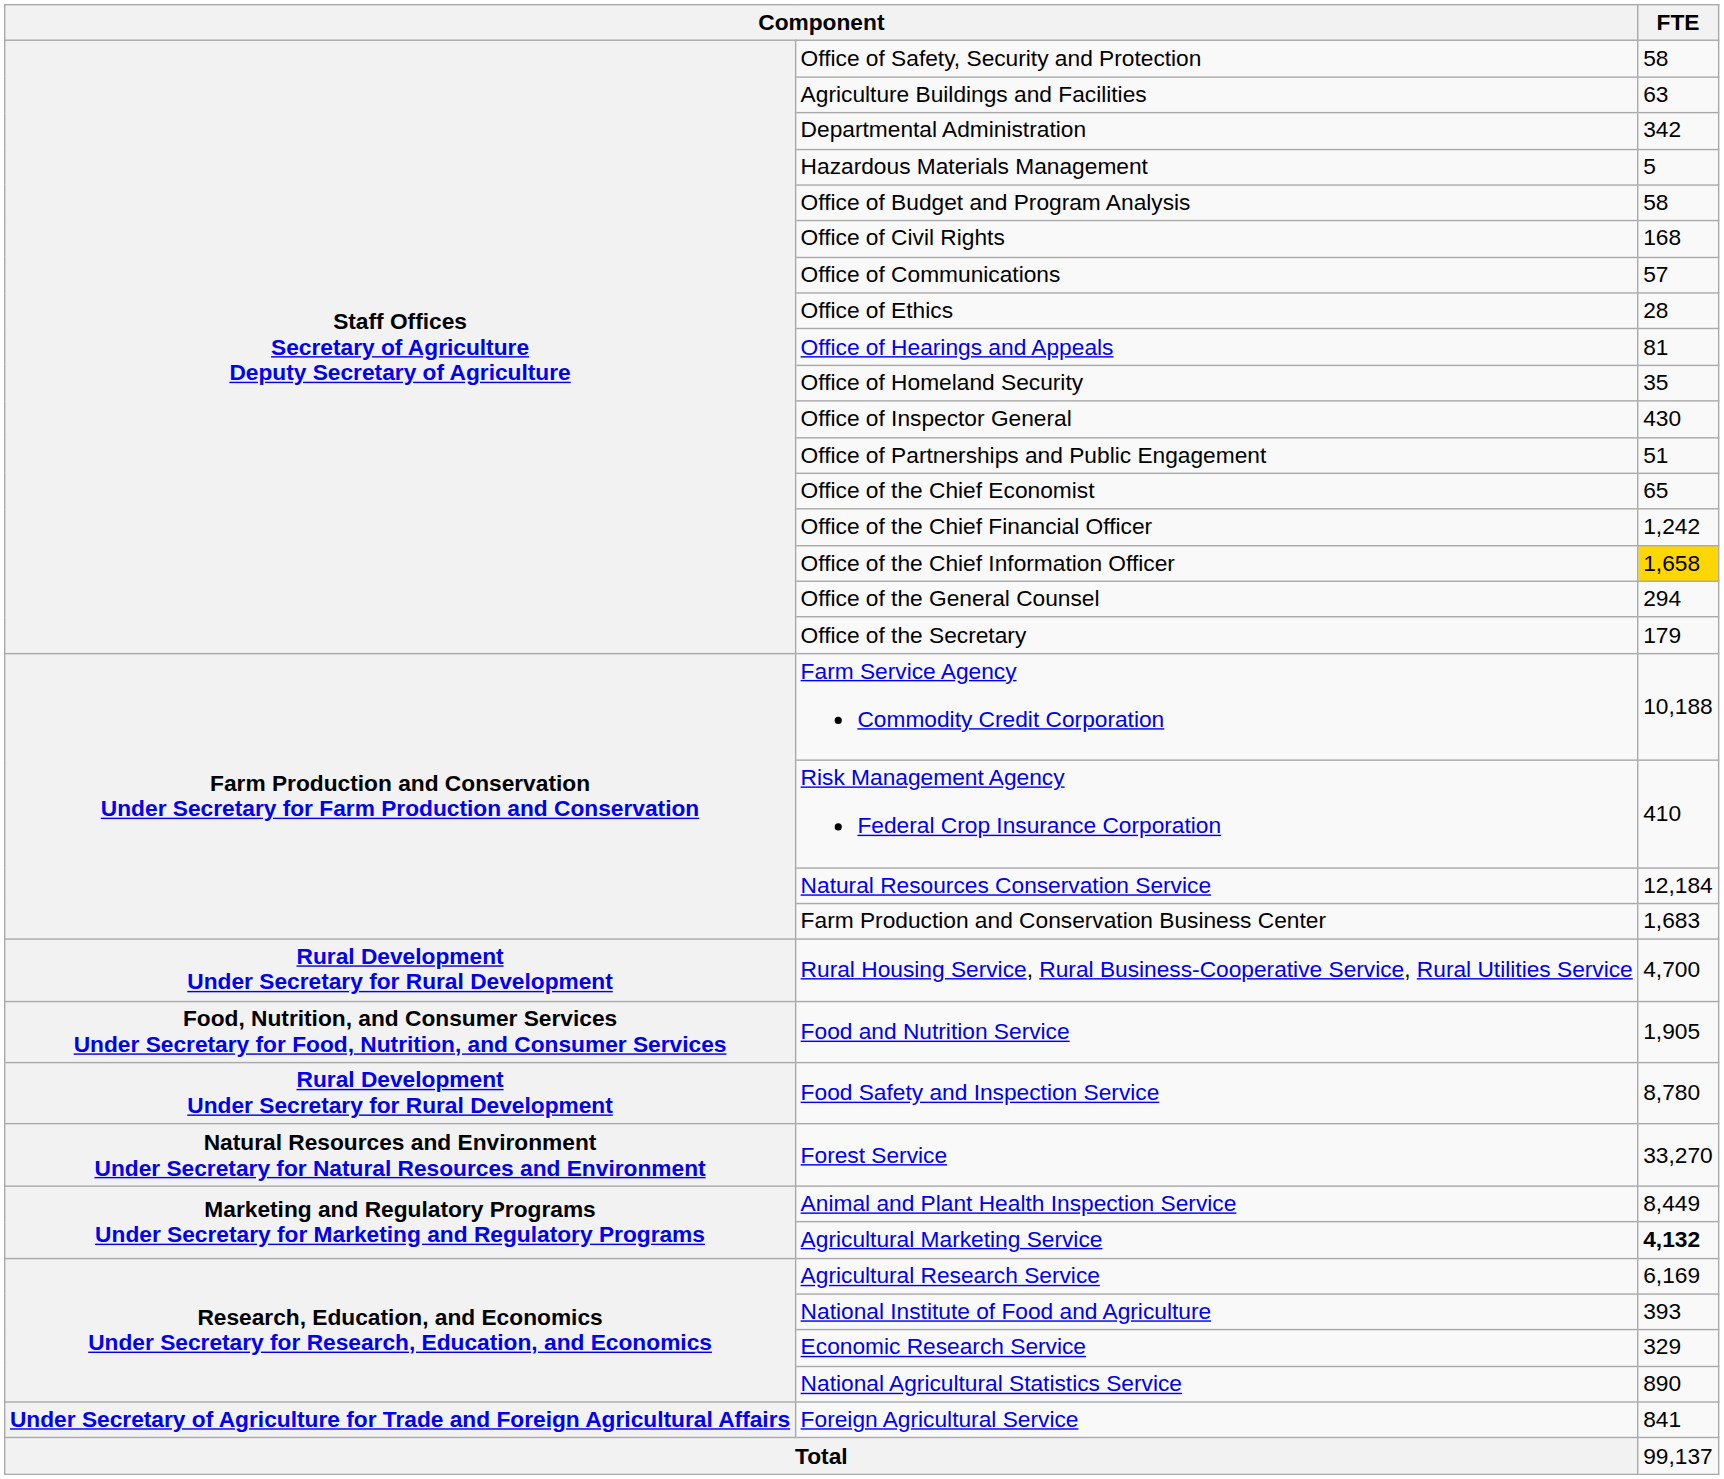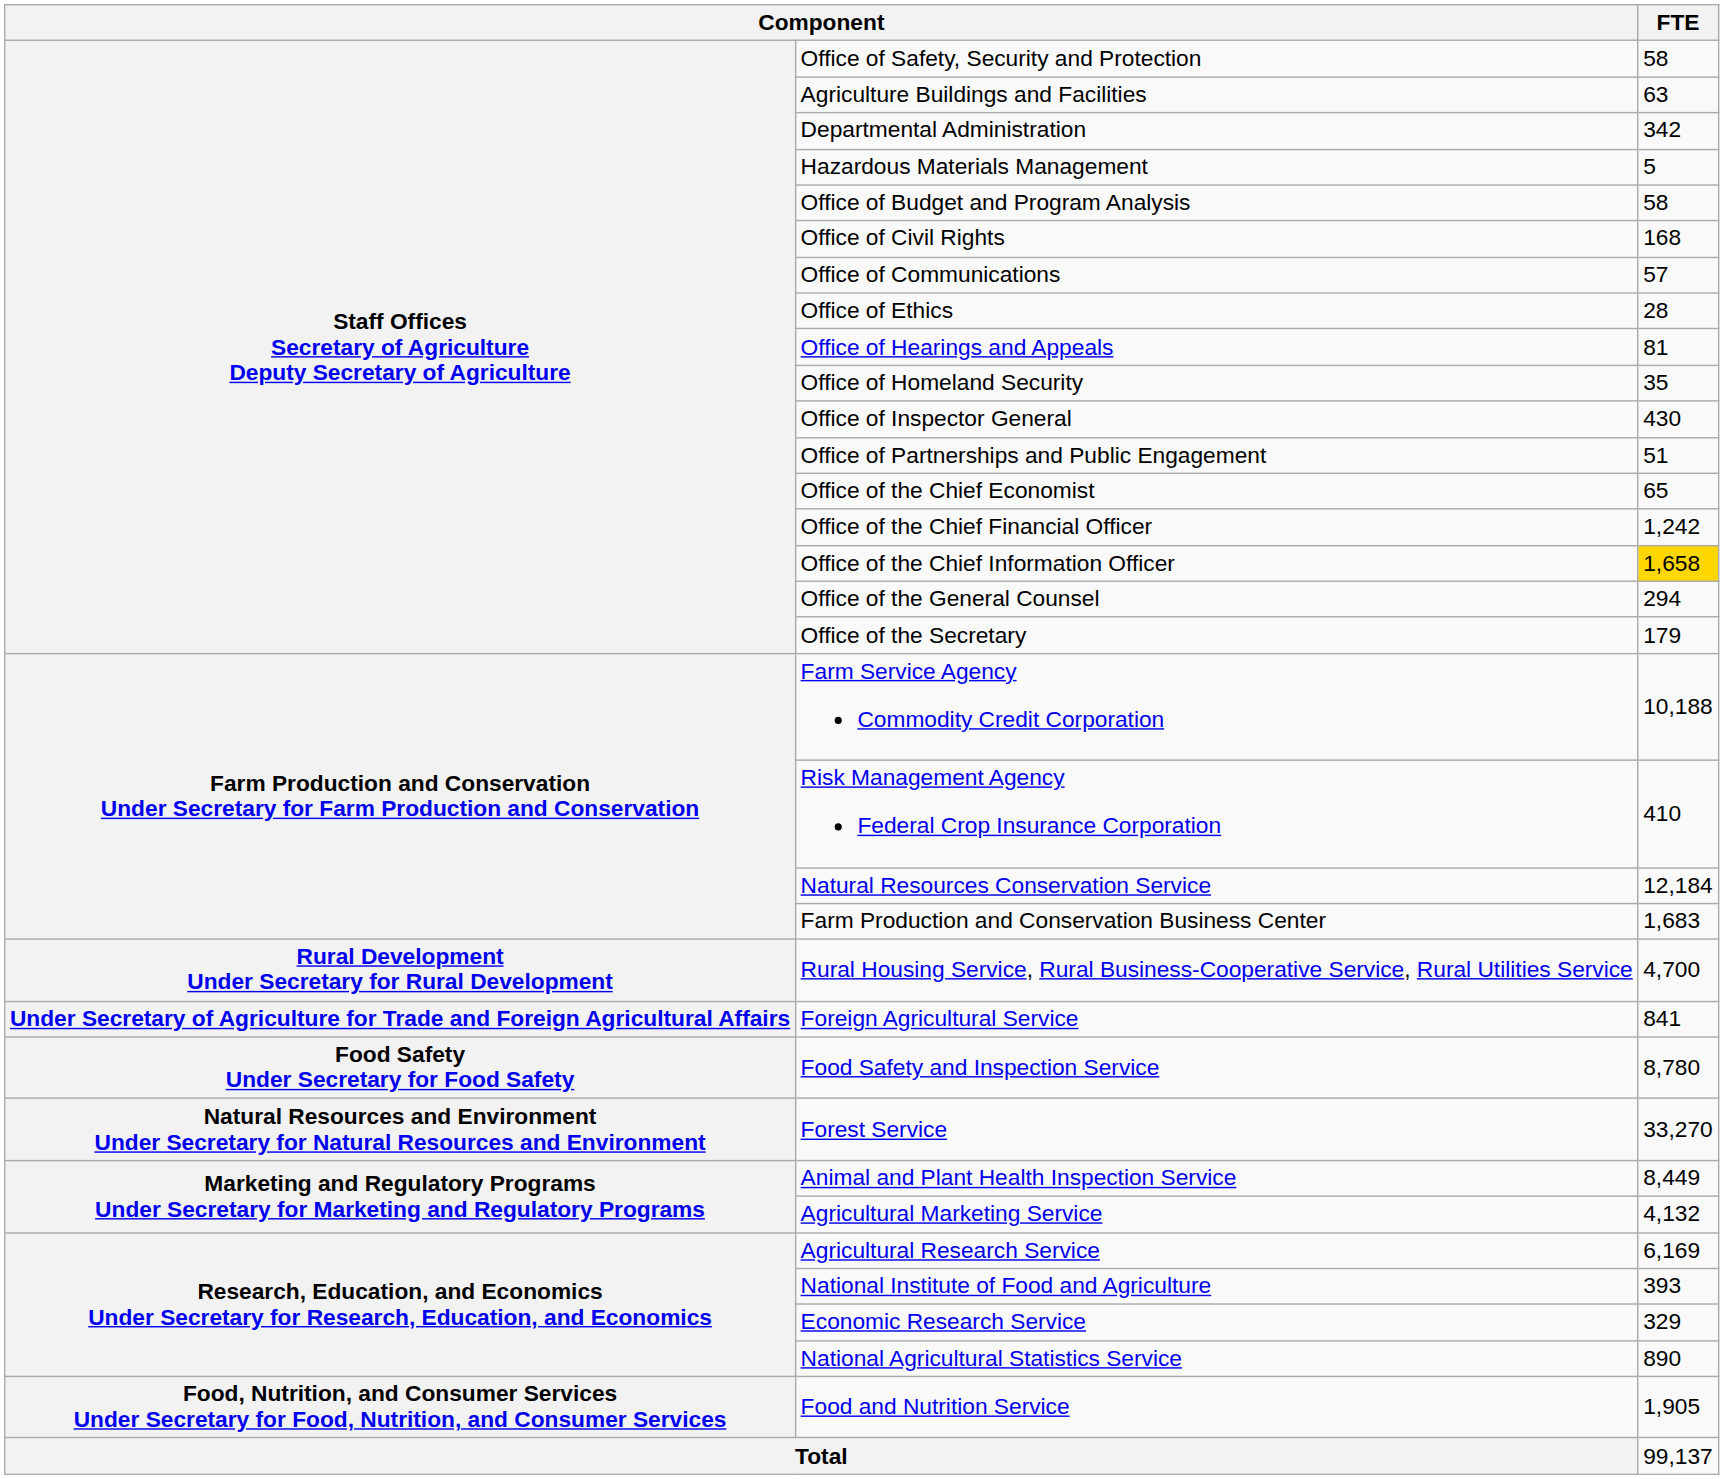 <table class="wikitable sortable">
 <tr>
 <th colspan="2" scope="col">Component</th>
 <th scope="col">FTE</th>
 </tr>
 <tr>
 <th rowspan="17" scope="row">Staff Offices<br><a href='#'>Secretary of Agriculture</a><br><a href='#'>Deputy Secretary of Agriculture</a></th>
 <td>Office of Safety, Security and Protection</td>
 <td>58</td>
 </tr>
 <tr>
 <td>Agriculture Buildings and Facilities</td>
 <td>63</td>
 </tr>
 <tr>
 <td>Departmental Administration</td>
 <td>342</td>
 </tr>
 <tr>
 <td>Hazardous Materials Management</td>
 <td>5</td>
 </tr>
 <tr>
 <td>Office of Budget and Program Analysis</td>
 <td>58</td>
 </tr>
 <tr>
 <td>Office of Civil Rights</td>
 <td>168</td>
 </tr>
 <tr>
 <td>Office of Communications</td>
 <td>57</td>
 </tr>
 <tr>
 <td>Office of Ethics</td>
 <td>28</td>
 </tr>
 <tr>
 <td><a href='#'>Office of Hearings and Appeals</a></td>
 <td>81</td>
 </tr>
 <tr>
 <td>Office of Homeland Security</td>
 <td>35</td>
 </tr>
 <tr>
 <td>Office of Inspector General</td>
 <td>430</td>
 </tr>
 <tr>
 <td>Office of Partnerships and Public Engagement</td>
 <td>51</td>
 </tr>
 <tr>
 <td>Office of the Chief Economist</td>
 <td>65</td>
 </tr>
 <tr>
 <td>Office of the Chief Financial Officer</td>
 <td>1,242</td>
 </tr>
 <tr>
 <td>Office of the Chief Information Officer</td>
 <td style="background: gold;">1,658</td>
 </tr>
 <tr>
 <td>Office of the General Counsel</td>
 <td>294</td>
 </tr>
 <tr>
 <td>Office of the Secretary</td>
 <td>179</td>
 </tr>
 <tr>
 <th rowspan="4" scope="row">Farm Production and Conservation<br><a href='#'>Under Secretary for Farm Production and Conservation</a></th>
 <td><a href='#'>Farm Service Agency</a><br><ul><li><a href='#'>Commodity Credit Corporation</a></li></ul></td>
 <td>10,188</td>
 </tr>
 <tr>
 <td><a href='#'>Risk Management Agency</a><br><ul><li><a href='#'>Federal Crop Insurance Corporation</a></li></ul></td>
 <td>410</td>
 </tr>
 <tr>
 <td><a href='#'>Natural Resources Conservation Service</a></td>
 <td>12,184</td>
 </tr>
 <tr>
 <td>Farm Production and Conservation Business Center</td>
 <td>1,683</td>
 </tr>
 <tr>
 <th scope="row"><a href='#'>Rural Development</a><br><a href='#'>Under Secretary for Rural Development</a></th>
 <td><a href='#'>Rural Housing Service</a>, <a href='#'>Rural Business-Cooperative Service</a>, <a href='#'>Rural Utilities Service</a></td>
 <td>4,700</td>
 </tr>
 <tr>
-<th scope="row">Food, Nutrition, and Consumer Services<br><a href='#'>Under Secretary for Food, Nutrition, and Consumer Services</a></th>
-<td><a href='#'>Food and Nutrition Service</a></td>
-<td>1,905</td>
+<th scope="row"><a href='#'>Under Secretary of Agriculture for Trade and Foreign Agricultural Affairs</a></th>
+<td><a href='#'>Foreign Agricultural Service</a></td>
+<td>841</td>
 </tr>
 <tr>
-<th scope="row"><a href='#'>Rural Development</a><br><a href='#'>Under Secretary for Rural Development</a></th>
+<th scope="row">Food Safety<br><a href='#'>Under Secretary for Food Safety</a></th>
 <td><a href='#'>Food Safety and Inspection Service</a></td>
 <td>8,780</td>
 </tr>
 <tr>
 <th scope="row">Natural Resources and Environment<br><a href='#'>Under Secretary for Natural Resources and Environment</a></th>
 <td><a href='#'>Forest Service</a></td>
 <td>33,270</td>
 </tr>
 <tr>
 <th rowspan="2" scope="row">Marketing and Regulatory Programs<br><a href='#'>Under Secretary for Marketing and Regulatory Programs</a></th>
 <td><a href='#'>Animal and Plant Health Inspection Service</a></td>
 <td>8,449</td>
 </tr>
 <tr>
 <td><a href='#'>Agricultural Marketing Service</a></td>
-<td><strong>4,132</strong></td>
+<td>4,132</td>
 </tr>
 <tr>
 <th rowspan="4" scope="row">Research, Education, and Economics<br><a href='#'>Under Secretary for Research, Education, and Economics</a></th>
 <td><a href='#'>Agricultural Research Service</a></td>
 <td>6,169</td>
 </tr>
 <tr>
 <td><a href='#'>National Institute of Food and Agriculture</a></td>
 <td>393</td>
 </tr>
 <tr>
 <td><a href='#'>Economic Research Service</a></td>
 <td>329</td>
 </tr>
 <tr>
 <td><a href='#'>National Agricultural Statistics Service</a></td>
 <td>890</td>
 </tr>
 <tr>
-<th scope="row"><a href='#'>Under Secretary of Agriculture for Trade and Foreign Agricultural Affairs</a></th>
-<td><a href='#'>Foreign Agricultural Service</a></td>
-<td>841</td>
+<th scope="row">Food, Nutrition, and Consumer Services<br><a href='#'>Under Secretary for Food, Nutrition, and Consumer Services</a></th>
+<td><a href='#'>Food and Nutrition Service</a></td>
+<td>1,905</td>
 </tr>
 <tr>
 <th colspan="2" scope="row">Total</th>
 <td>99,137</td>
 </tr>
 </table>
